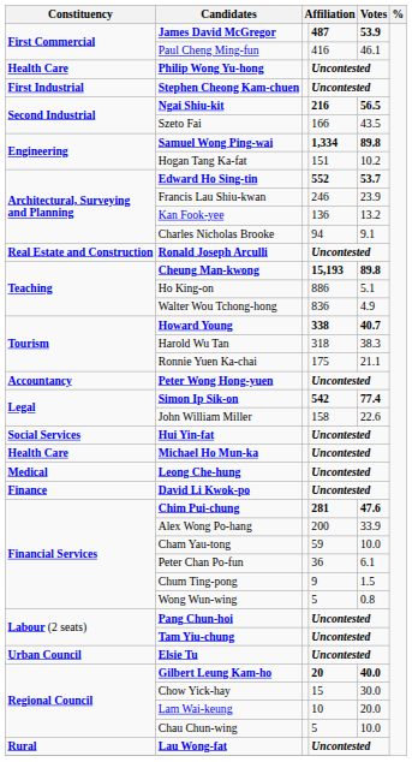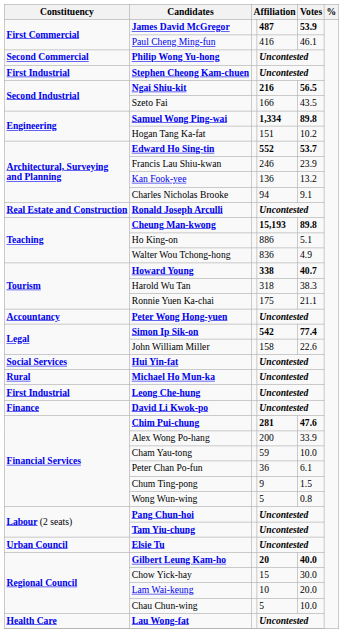 <table class="wikitable">
 <tr>
 <th>Constituency</th>
 <th>Candidates</th>
 <th colspan=2>Affiliation</th>
 <th>Votes</th>
 <th>%</th>
 </tr>
 <tr>
 <td rowspan=2><strong><a href='#'>First Commercial</a></strong></td>
 <td><strong><a href='#'>James David McGregor</a></strong></td>
 <td></td>
 <td><strong>487</strong></td>
 <td><strong>53.9</strong></td>
 </tr>
 <tr>
 <td><a href='#'>Paul Cheng Ming-fun</a></td>
 <td></td>
 <td>416</td>
 <td>46.1</td>
 </tr>
 <tr>
-<td><strong><a href='#'>Health Care</a></strong></td>
+<td><strong><a href='#'>Second Commercial</a></strong></td>
 <td><strong><a href='#'>Philip Wong Yu-hong</a></strong></td>
 <td></td>
 <td colspan=2><strong><em>Uncontested</em></strong></td>
 </tr>
 <tr>
 <td><strong><a href='#'>First Industrial</a></strong></td>
 <td><strong><a href='#'>Stephen Cheong Kam-chuen</a></strong></td>
 <td></td>
 <td colspan=2><strong><em>Uncontested</em></strong></td>
 </tr>
 <tr>
 <td rowspan=2><strong><a href='#'>Second Industrial</a></strong></td>
 <td><strong><a href='#'>Ngai Shiu-kit</a></strong></td>
 <td></td>
 <td><strong>216</strong></td>
 <td><strong>56.5</strong></td>
 </tr>
 <tr>
 <td>Szeto Fai</td>
 <td></td>
 <td>166</td>
 <td>43.5</td>
 </tr>
 <tr>
 <td rowspan=2><strong><a href='#'>Engineering</a></strong></td>
 <td><strong><a href='#'>Samuel Wong Ping-wai</a></strong></td>
 <td></td>
 <td><strong>1,334</strong></td>
 <td><strong>89.8</strong></td>
 </tr>
 <tr>
 <td>Hogan Tang Ka-fat</td>
 <td></td>
 <td>151</td>
 <td>10.2</td>
 </tr>
 <tr>
 <td rowspan=4><strong><a href='#'>Architectural, Surveying<br>and Planning</a></strong></td>
 <td><strong><a href='#'>Edward Ho Sing-tin</a></strong></td>
 <td></td>
 <td><strong>552</strong></td>
 <td><strong>53.7</strong></td>
 </tr>
 <tr>
 <td>Francis Lau Shiu-kwan</td>
 <td></td>
 <td>246</td>
 <td>23.9</td>
 </tr>
 <tr>
 <td><a href='#'>Kan Fook-yee</a></td>
 <td></td>
 <td>136</td>
 <td>13.2</td>
 </tr>
 <tr>
 <td>Charles Nicholas Brooke</td>
 <td></td>
 <td>94</td>
 <td>9.1</td>
 </tr>
 <tr>
 <td><strong><a href='#'>Real Estate and Construction</a></strong></td>
 <td><strong><a href='#'>Ronald Joseph Arculli</a></strong></td>
 <td></td>
 <td colspan=2><strong><em>Uncontested</em></strong></td>
 </tr>
 <tr>
 <td rowspan=3><strong><a href='#'>Teaching</a></strong></td>
 <td><strong><a href='#'>Cheung Man-kwong</a></strong></td>
 <td></td>
 <td><strong>15,193</strong></td>
 <td><strong>89.8</strong></td>
 </tr>
 <tr>
 <td>Ho King-on</td>
 <td></td>
 <td>886</td>
 <td>5.1</td>
 </tr>
 <tr>
 <td>Walter Wou Tchong-hong</td>
 <td></td>
 <td>836</td>
 <td>4.9</td>
 </tr>
 <tr>
 <td rowspan=3><strong><a href='#'>Tourism</a></strong></td>
 <td><strong><a href='#'>Howard Young</a></strong></td>
 <td></td>
 <td><strong>338</strong></td>
 <td><strong>40.7</strong></td>
 </tr>
 <tr>
 <td>Harold Wu Tan</td>
 <td></td>
 <td>318</td>
 <td>38.3</td>
 </tr>
 <tr>
 <td>Ronnie Yuen Ka-chai</td>
 <td></td>
 <td>175</td>
 <td>21.1</td>
 </tr>
 <tr>
 <td><strong><a href='#'>Accountancy</a></strong></td>
 <td><strong><a href='#'>Peter Wong Hong-yuen</a></strong></td>
 <td></td>
 <td colspan=2><strong><em>Uncontested</em></strong></td>
 </tr>
 <tr>
 <td rowspan=2><strong><a href='#'>Legal</a></strong></td>
 <td><strong><a href='#'>Simon Ip Sik-on</a></strong></td>
 <td></td>
 <td><strong>542</strong></td>
 <td><strong>77.4</strong></td>
 </tr>
 <tr>
 <td>John William Miller</td>
 <td></td>
 <td>158</td>
 <td>22.6</td>
 </tr>
 <tr>
 <td><strong><a href='#'>Social Services</a></strong></td>
 <td><strong><a href='#'>Hui Yin-fat</a></strong></td>
 <td></td>
 <td colspan=2><strong><em>Uncontested</em></strong></td>
 </tr>
 <tr>
-<td><strong><a href='#'>Health Care</a></strong></td>
+<td><strong><a href='#'>Rural</a></strong></td>
 <td><strong><a href='#'>Michael Ho Mun-ka</a></strong></td>
 <td></td>
 <td colspan=2><strong><em>Uncontested</em></strong></td>
 </tr>
 <tr>
-<td><strong><a href='#'>Medical</a></strong></td>
+<td><strong><a href='#'>First Industrial</a></strong></td>
 <td><strong><a href='#'>Leong Che-hung</a></strong></td>
 <td></td>
 <td colspan=2><strong><em>Uncontested</em></strong></td>
 </tr>
 <tr>
 <td><strong><a href='#'>Finance</a></strong></td>
 <td><strong><a href='#'>David Li Kwok-po</a></strong></td>
 <td></td>
 <td colspan=2><strong><em>Uncontested</em></strong></td>
 </tr>
 <tr>
 <td rowspan=6><strong><a href='#'>Financial Services</a></strong></td>
 <td><strong><a href='#'>Chim Pui-chung</a></strong></td>
 <td></td>
 <td><strong>281</strong></td>
 <td><strong>47.6</strong></td>
 </tr>
 <tr>
 <td>Alex Wong Po-hang</td>
 <td></td>
 <td>200</td>
 <td>33.9</td>
 </tr>
 <tr>
 <td>Cham Yau-tong</td>
 <td></td>
 <td>59</td>
 <td>10.0</td>
 </tr>
 <tr>
 <td>Peter Chan Po-fun</td>
 <td></td>
 <td>36</td>
 <td>6.1</td>
 </tr>
 <tr>
 <td>Chum Ting-pong</td>
 <td></td>
 <td>9</td>
 <td>1.5</td>
 </tr>
 <tr>
 <td>Wong Wun-wing</td>
 <td></td>
 <td>5</td>
 <td>0.8</td>
 </tr>
 <tr>
 <td rowspan=2><strong><a href='#'>Labour</a></strong> (2 seats)</td>
 <td><strong><a href='#'>Pang Chun-hoi</a></strong></td>
 <td></td>
 <td colspan=2><strong><em>Uncontested</em></strong></td>
 </tr>
 <tr>
 <td><strong><a href='#'>Tam Yiu-chung</a></strong></td>
 <td></td>
 <td colspan=2><strong><em>Uncontested</em></strong></td>
 </tr>
 <tr>
 <td><strong><a href='#'>Urban Council</a></strong></td>
 <td><strong><a href='#'>Elsie Tu</a></strong></td>
 <td></td>
 <td colspan=2><strong><em>Uncontested</em></strong></td>
 </tr>
 <tr>
 <td rowspan=4><strong><a href='#'>Regional Council</a></strong></td>
 <td><strong><a href='#'>Gilbert Leung Kam-ho</a></strong></td>
 <td></td>
 <td><strong>20</strong></td>
 <td><strong>40.0</strong></td>
 </tr>
 <tr>
 <td>Chow Yick-hay</td>
 <td></td>
 <td>15</td>
 <td>30.0</td>
 </tr>
 <tr>
 <td><a href='#'>Lam Wai-keung</a></td>
 <td></td>
 <td>10</td>
 <td>20.0</td>
 </tr>
 <tr>
 <td>Chau Chun-wing</td>
 <td></td>
 <td>5</td>
 <td>10.0</td>
 </tr>
 <tr>
-<td><strong><a href='#'>Rural</a></strong></td>
+<td><strong><a href='#'>Health Care</a></strong></td>
 <td><strong><a href='#'>Lau Wong-fat</a></strong></td>
 <td></td>
 <td colspan=2><strong><em>Uncontested</em></strong></td>
 </tr>
 <tr>
 </tr>
 </table>
